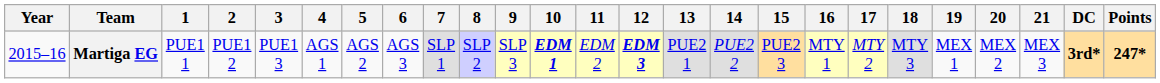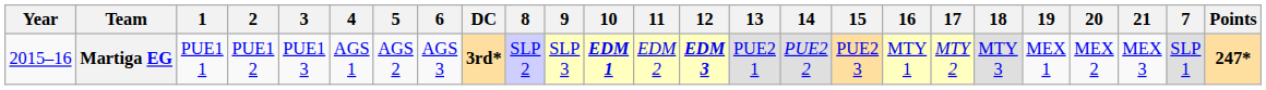 <table class="wikitable" style="text-align:center; font-size:85%">
 <tr>
 <th>Year</th>
 <th>Team</th>
 <th>1</th>
 <th>2</th>
 <th>3</th>
 <th>4</th>
 <th>5</th>
 <th>6</th>
-<th>7</th>
+<th>DC</th>
 <th>8</th>
 <th>9</th>
 <th>10</th>
 <th>11</th>
 <th>12</th>
 <th>13</th>
 <th>14</th>
 <th>15</th>
 <th>16</th>
 <th>17</th>
 <th>18</th>
 <th>19</th>
 <th>20</th>
 <th>21</th>
-<th>DC</th>
+<th>7</th>
 <th>Points</th>
 </tr>
 <tr>
 <td nowrap><a href='#'>2015–16</a></td>
 <th nowrap>Martiga <a href='#'>EG</a></th>
 <td style="background:#"><a href='#'>PUE1<br>1</a><br></td>
 <td style="background:#"><a href='#'>PUE1<br>2</a><br></td>
 <td style="background:#"><a href='#'>PUE1<br>3</a><br></td>
 <td style="background:#"><a href='#'>AGS<br>1</a><br></td>
 <td style="background:#"><a href='#'>AGS<br>2</a><br></td>
 <td style="background:#"><a href='#'>AGS<br>3</a><br></td>
-<td style="background:#DFDFDF"><a href='#'>SLP<br>1</a><br></td>
+<th style="background:#FFDF9F">3rd*</th>
 <td style="background:#CFCFFF"><a href='#'>SLP<br>2</a><br></td>
 <td style="background:#FFFFBF"><a href='#'>SLP<br>3</a><br></td>
 <td style="background:#FFFFBF"><strong><em><a href='#'>EDM<br>1</a></em></strong><br></td>
 <td style="background:#FFFFBF"><em><a href='#'>EDM<br>2</a></em><br></td>
 <td style="background:#FFFFBF"><strong><em><a href='#'>EDM<br>3</a></em></strong><br></td>
 <td style="background:#DFDFDF"><a href='#'>PUE2<br>1</a><br></td>
 <td style="background:#DFDFDF"><em><a href='#'>PUE2<br>2</a></em><br></td>
 <td style="background:#FFDF9F"><a href='#'>PUE2<br>3</a><br></td>
 <td style="background:#FFFFBF"><a href='#'>MTY<br>1</a><br></td>
 <td style="background:#FFFFBF"><em><a href='#'>MTY<br>2</a></em><br></td>
 <td style="background:#DFDFDF"><a href='#'>MTY<br>3</a><br></td>
 <td style="background:#"><a href='#'>MEX<br>1</a><br></td>
 <td style="background:#"><a href='#'>MEX<br>2</a><br></td>
 <td style="background:#"><a href='#'>MEX<br>3</a><br></td>
-<th style="background:#FFDF9F">3rd*</th>
+<td style="background:#DFDFDF"><a href='#'>SLP<br>1</a><br></td>
 <th style="background:#FFDF9F">247*</th>
 </tr>
 </table>
